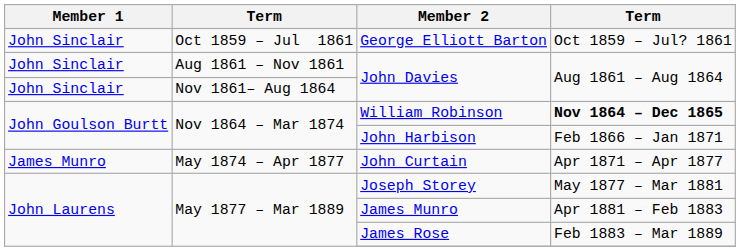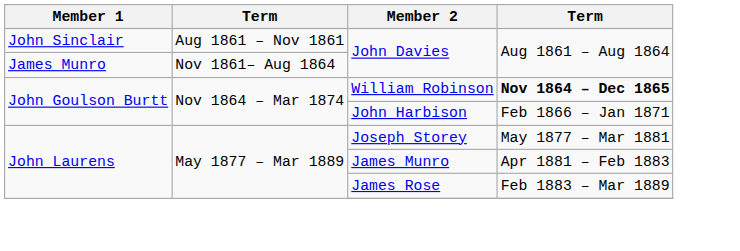 <table class="wikitable">
 <tr>
 <th>Member 1</th>
 <th>Term</th>
 <th>Member 2</th>
 <th>Term</th>
 </tr>
 <tr>
 <td><a href='#'>John Sinclair</a></td>
-<td>Oct 1859 – Jul  1861</td>
-<td><a href='#'>George Elliott Barton</a></td>
-<td>Oct 1859 – Jul? 1861</td>
-</tr>
-<tr>
-<td><a href='#'>John Sinclair</a></td>
 <td>Aug 1861 – Nov 1861</td>
 <td rowspan ="2"><a href='#'>John Davies</a></td>
 <td rowspan ="2">Aug 1861 – Aug 1864</td>
 </tr>
 <tr>
-<td><a href='#'>John Sinclair</a></td>
+<td><a href='#'>James Munro</a></td>
 <td>Nov 1861– Aug 1864</td>
 </tr>
 <tr>
 <td rowspan ="2"><a href='#'>John Goulson Burtt</a></td>
 <td rowspan ="2">Nov 1864 – Mar 1874</td>
 <td><a href='#'>William Robinson</a></td>
 <td><strong>Nov 1864 – Dec 1865</strong></td>
 </tr>
 <tr>
 <td><a href='#'>John Harbison</a></td>
 <td>Feb 1866 – Jan 1871</td>
-</tr>
-<tr>
-<td><a href='#'>James Munro</a></td>
-<td>May 1874 – Apr 1877</td>
-<td><a href='#'>John Curtain</a></td>
-<td>Apr 1871 – Apr 1877</td>
 </tr>
 <tr>
 <td rowspan ="4"><a href='#'>John Laurens</a></td>
 <td rowspan ="4">May 1877 – Mar 1889</td>
 <td><a href='#'>Joseph Storey</a></td>
 <td>May 1877 – Mar 1881</td>
 </tr>
 <tr>
 <td><a href='#'>James Munro</a></td>
 <td>Apr 1881 – Feb 1883</td>
 </tr>
 <tr>
 <td><a href='#'>James Rose</a></td>
 <td>Feb 1883 – Mar 1889</td>
 </tr>
 <tr>
 </tr>
 </table>
